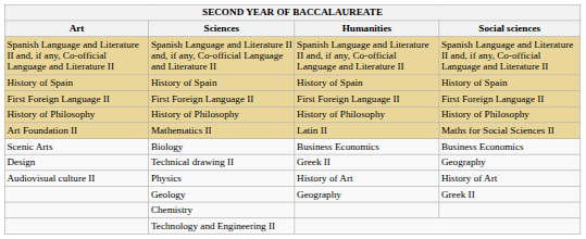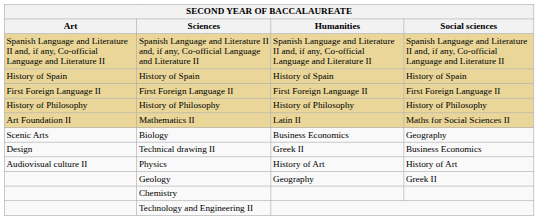 <table class="wikitable" style="font-size: 94%;">
 <tr>
 <th colspan="6">SECOND YEAR OF BACCALAUREATE</th>
 </tr>
 <tr>
 <th>Art</th>
 <th>Sciences</th>
 <th>Humanities</th>
 <th>Social sciences</th>
 </tr>
 <tr>
 <td style="background-color:#E9D698">Spanish Language and Literature II and, if any, Co-official Language and Literature II</td>
 <td style="background-color:#E9D698">Spanish Language and Literature II and, if any, Co-official Language and Literature II</td>
 <td style="background-color:#E9D698">Spanish Language and Literature II and, if any, Co-official Language and Literature II</td>
 <td style="background-color:#E9D698">Spanish Language and Literature II and, if any, Co-official Language and Literature II</td>
 </tr>
 <tr>
 <td style="background-color:#E9D698">History of Spain</td>
 <td style="background-color:#E9D698">History of Spain</td>
 <td style="background-color:#E9D698">History of Spain</td>
 <td style="background-color:#E9D698">History of Spain</td>
 </tr>
 <tr>
 <td style="background-color:#E9D698">First Foreign Language II</td>
 <td style="background-color:#E9D698">First Foreign Language II</td>
 <td style="background-color:#E9D698">First Foreign Language II</td>
 <td style="background-color:#E9D698">First Foreign Language II</td>
 </tr>
 <tr>
 <td style="background-color:#E9D698">History of Philosophy</td>
 <td style="background-color:#E9D698">History of Philosophy</td>
 <td style="background-color:#E9D698">History of Philosophy</td>
 <td style="background-color:#E9D698">History of Philosophy</td>
 </tr>
 <tr>
 <td style="background-color:#E9D698">Art Foundation II</td>
 <td style="background-color:#E9D698">Mathematics II</td>
 <td style="background-color:#E9D698">Latin II</td>
 <td style="background-color:#E9D698">Maths for Social Sciences II</td>
 </tr>
 <tr>
 <td>Scenic Arts</td>
 <td>Biology</td>
 <td>Business Economics</td>
-<td>Business Economics</td>
+<td>Geography</td>
 </tr>
 <tr>
 <td>Design</td>
 <td>Technical drawing II</td>
 <td>Greek II</td>
-<td>Geography</td>
+<td>Business Economics</td>
 </tr>
 <tr>
 <td>Audiovisual culture II</td>
 <td>Physics</td>
 <td>History of Art</td>
 <td>History of Art</td>
 </tr>
 <tr>
 <td></td>
 <td>Geology</td>
 <td>Geography</td>
 <td>Greek II</td>
 </tr>
 <tr>
 <td></td>
 <td>Chemistry</td>
 <td></td>
 <td></td>
 </tr>
 <tr>
 <td></td>
 <td>Technology and Engineering II</td>
 </tr>
 </table>
